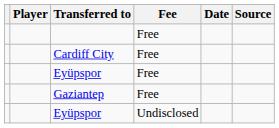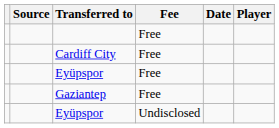 <table class="wikitable plainrowheaders sortable">
 <tr>
 <th></th>
-<th scope="col">Player</th>
+<th scope="col">Source</th>
 <th>Transferred to</th>
 <th style="width: 65px;">Fee</th>
 <th scope="col">Date</th>
-<th scope="col">Source</th>
+<th scope="col">Player</th>
 </tr>
 <tr>
 <td align="center"></td>
 <td></td>
 <td></td>
 <td>Free</td>
 <td></td>
 <td></td>
 </tr>
 <tr>
 <td align="center"></td>
 <td></td>
 <td> <a href='#'>Cardiff City</a></td>
 <td>Free</td>
 <td></td>
 <td></td>
 </tr>
 <tr>
 <td align="center"></td>
 <td></td>
 <td> <a href='#'>Eyüpspor</a></td>
 <td>Free</td>
 <td></td>
 <td></td>
 </tr>
 <tr>
 <td align="center"></td>
 <td></td>
 <td> <a href='#'>Gaziantep</a></td>
 <td>Free</td>
 <td></td>
 <td></td>
 </tr>
 <tr>
 <td align="center"></td>
 <td></td>
 <td> <a href='#'>Eyüpspor</a></td>
 <td>Undisclosed</td>
 <td></td>
 <td></td>
 </tr>
 </table>
